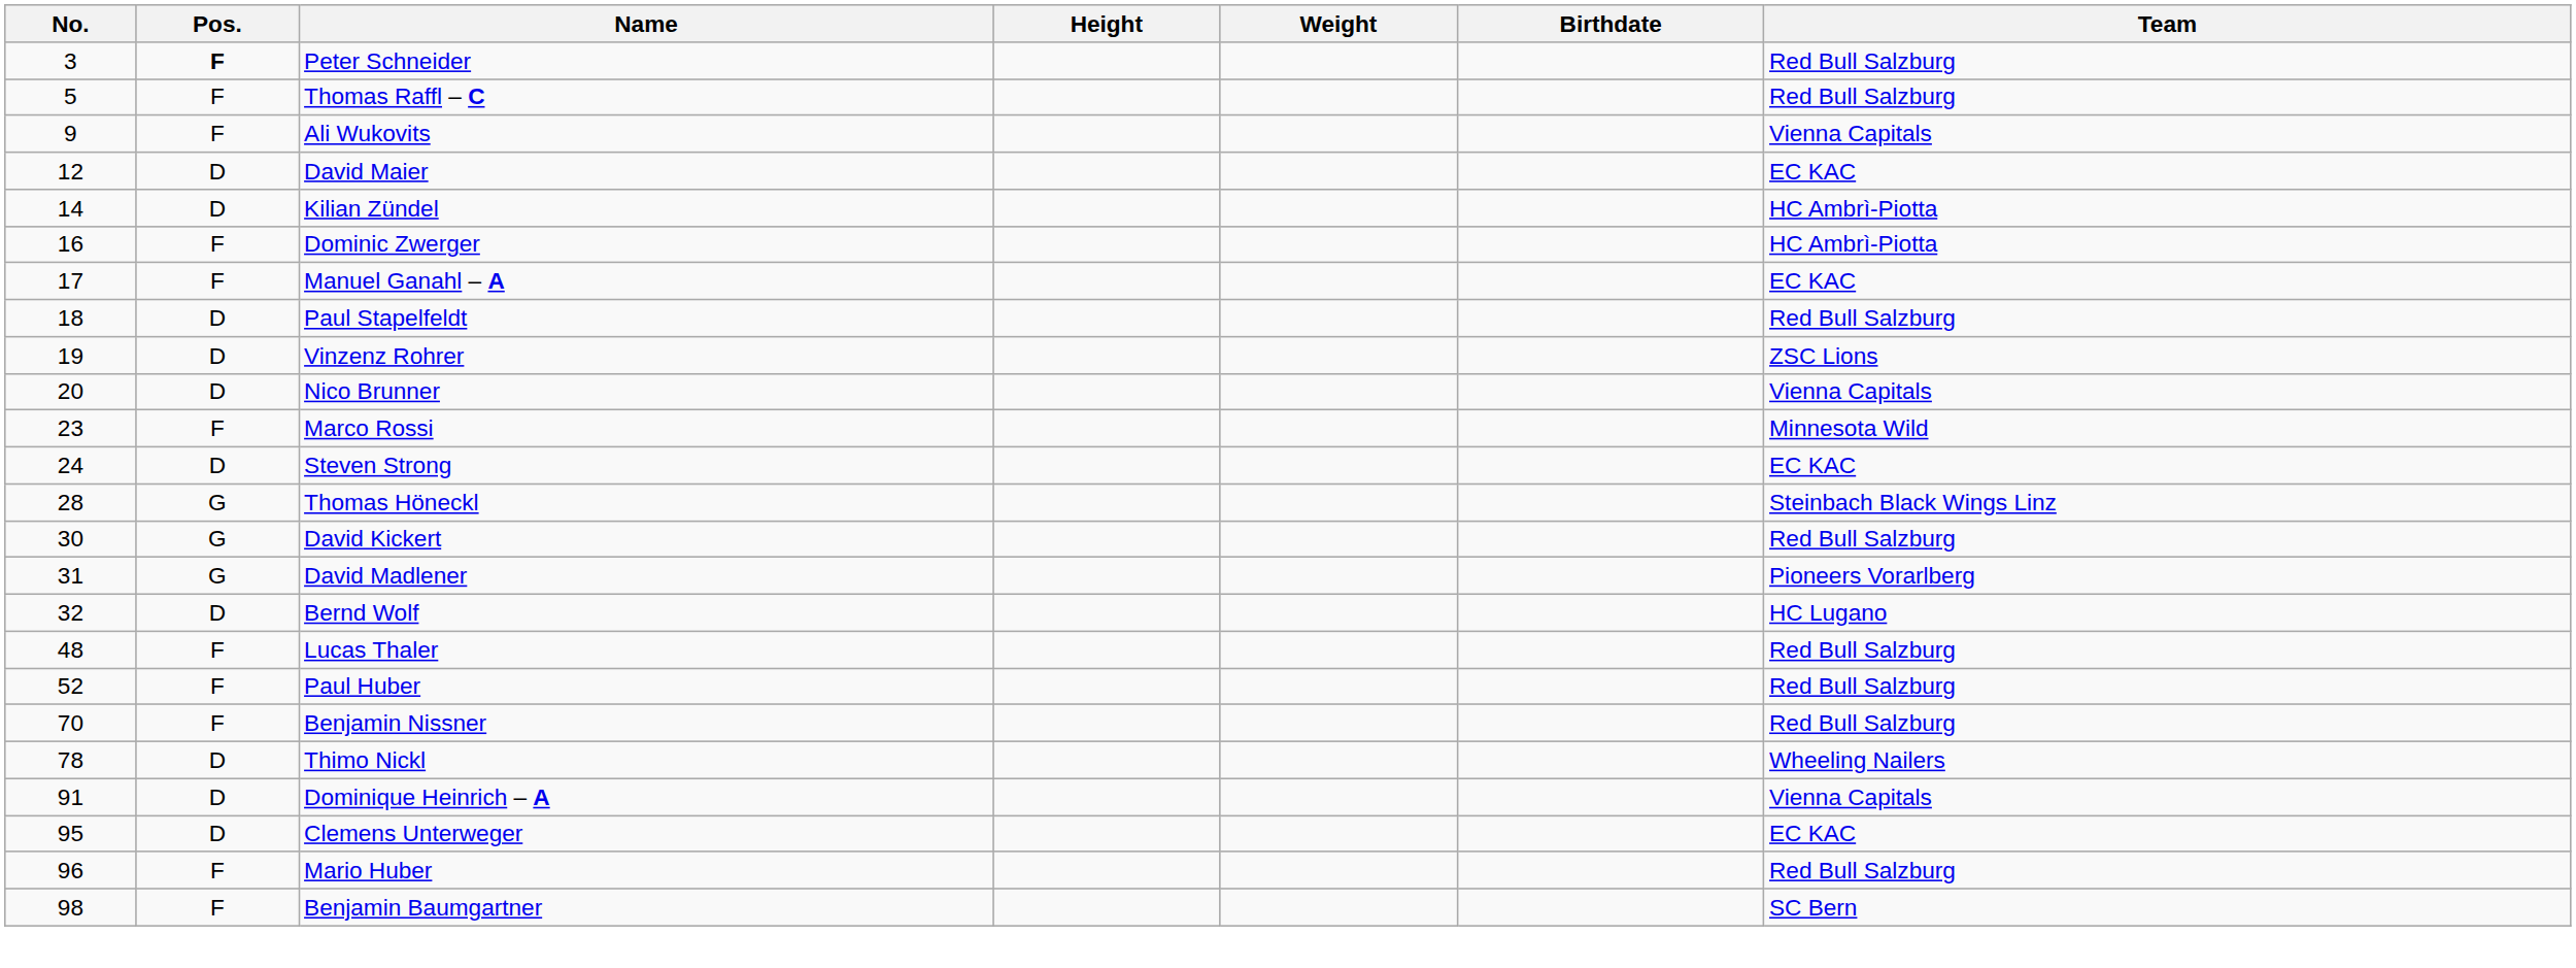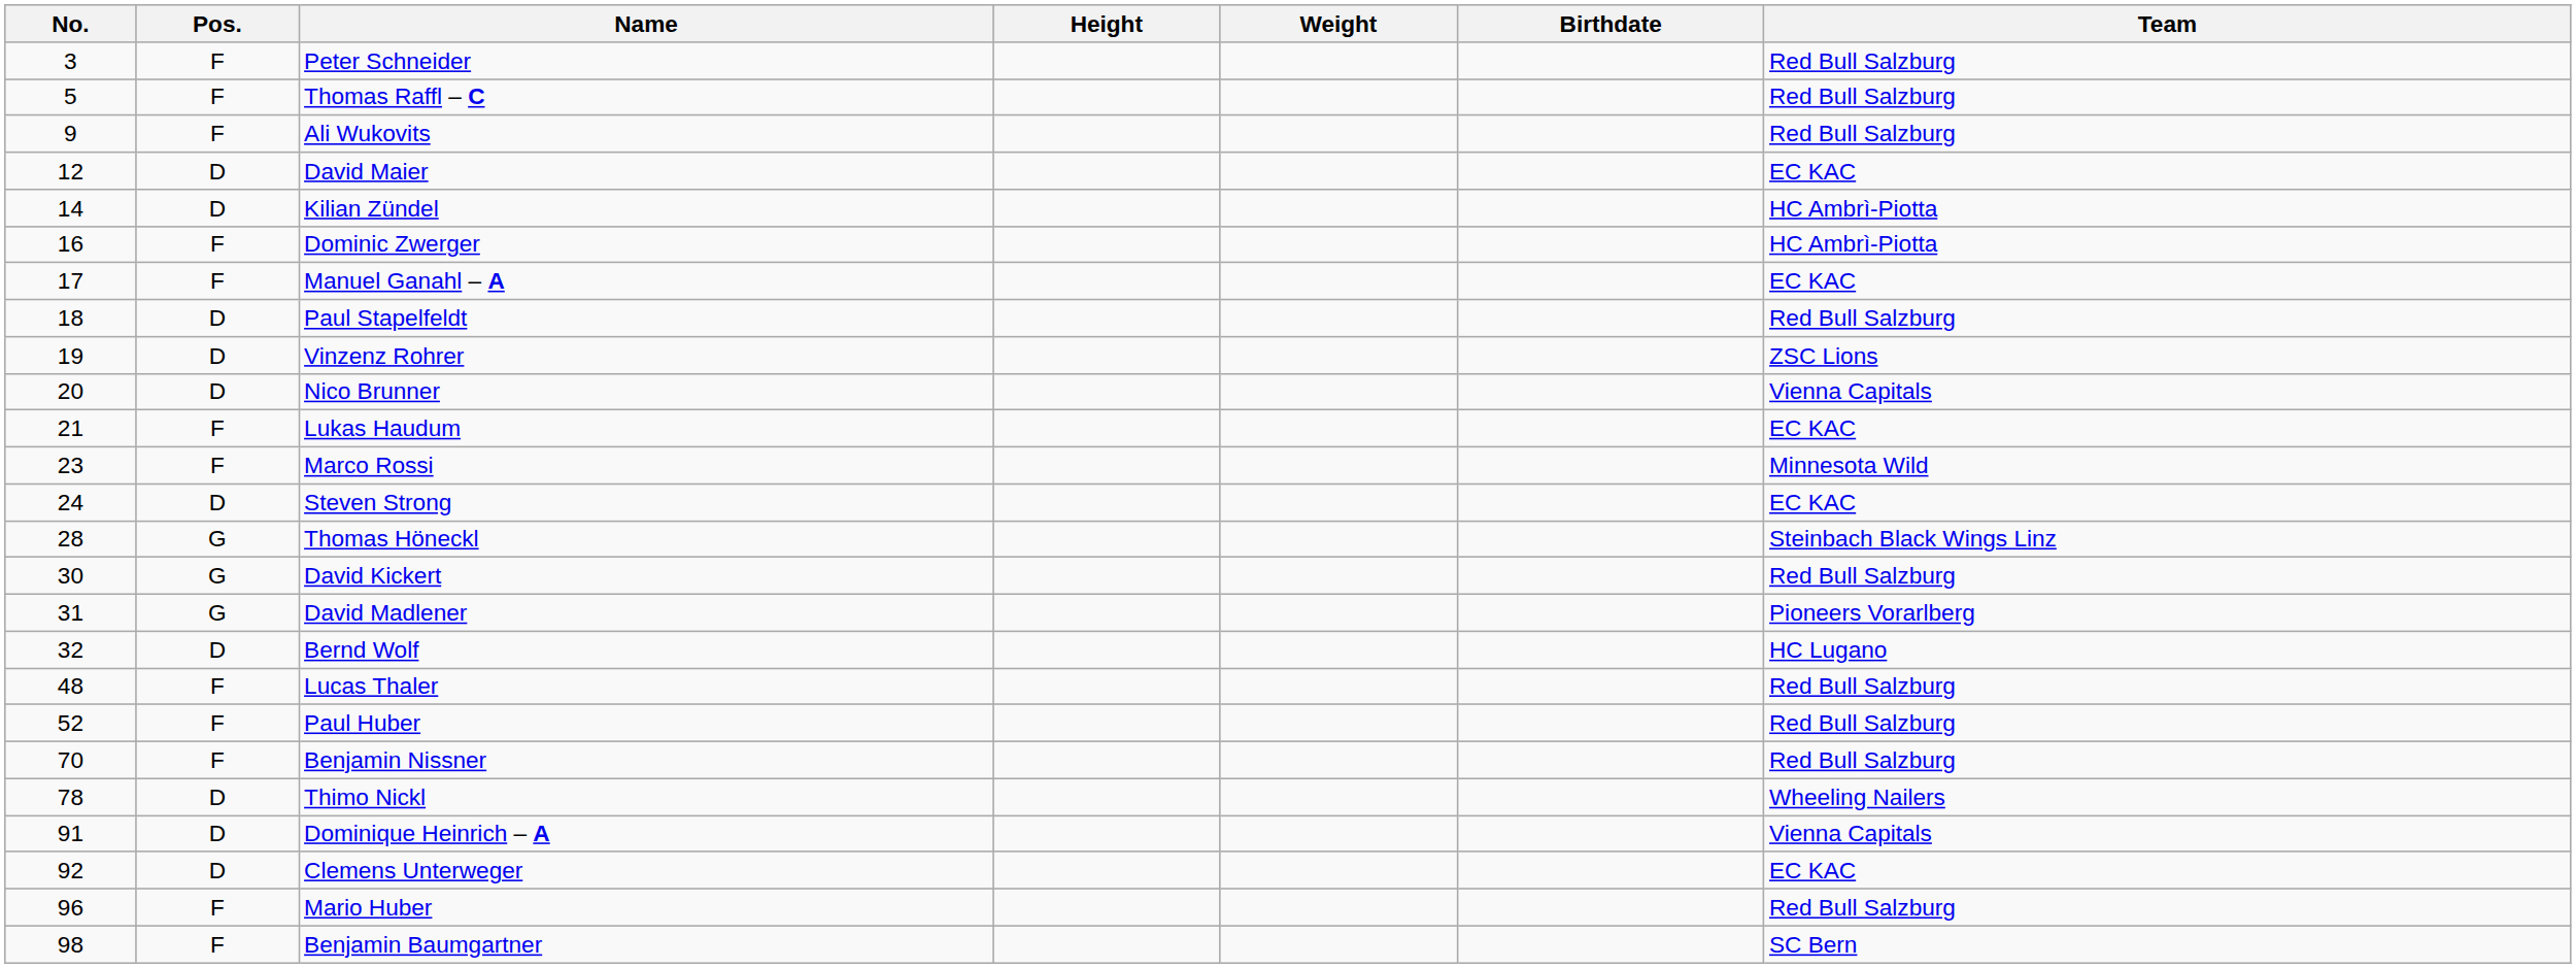 <table width="80%" class="wikitable sortable" style="font-size: 90%; text-align: center;">
 <tr>
 <th>No.</th>
 <th>Pos.</th>
 <th>Name</th>
 <th>Height</th>
 <th>Weight</th>
 <th>Birthdate</th>
 <th>Team</th>
 </tr>
 <tr>
 <td>3</td>
-<td><strong>F</strong></td>
+<td>F</td>
 <td align=left><a href='#'>Peter Schneider</a></td>
 <td></td>
 <td></td>
 <td></td>
 <td style="text-align:left;"> <a href='#'>Red Bull Salzburg</a></td>
 </tr>
 <tr>
 <td>5</td>
 <td>F</td>
 <td align=left><a href='#'>Thomas Raffl</a> – <strong><a href='#'>C</a></strong></td>
 <td></td>
 <td></td>
 <td></td>
 <td style="text-align:left;"> <a href='#'>Red Bull Salzburg</a></td>
 </tr>
 <tr>
 <td>9</td>
 <td>F</td>
 <td align=left><a href='#'>Ali Wukovits</a></td>
 <td></td>
 <td></td>
 <td></td>
-<td style="text-align:left;"> <a href='#'>Vienna Capitals</a></td>
+<td style="text-align:left;"> <a href='#'>Red Bull Salzburg</a></td>
 </tr>
 <tr>
 <td>12</td>
 <td>D</td>
 <td align=left><a href='#'>David Maier</a></td>
 <td></td>
 <td></td>
 <td></td>
 <td style="text-align:left;"> <a href='#'>EC KAC</a></td>
 </tr>
 <tr>
 <td>14</td>
 <td>D</td>
 <td align=left><a href='#'>Kilian Zündel</a></td>
 <td></td>
 <td></td>
 <td></td>
 <td style="text-align:left;"> <a href='#'>HC Ambrì-Piotta</a></td>
 </tr>
 <tr>
 <td>16</td>
 <td>F</td>
 <td align=left><a href='#'>Dominic Zwerger</a></td>
 <td></td>
 <td></td>
 <td></td>
 <td style="text-align:left;"> <a href='#'>HC Ambrì-Piotta</a></td>
 </tr>
 <tr>
 <td>17</td>
 <td>F</td>
 <td align=left><a href='#'>Manuel Ganahl</a> – <strong><a href='#'>A</a></strong></td>
 <td></td>
 <td></td>
 <td></td>
 <td style="text-align:left;"> <a href='#'>EC KAC</a></td>
 </tr>
 <tr>
 <td>18</td>
 <td>D</td>
 <td align=left><a href='#'>Paul Stapelfeldt</a></td>
 <td></td>
 <td></td>
 <td></td>
 <td style="text-align:left;"> <a href='#'>Red Bull Salzburg</a></td>
 </tr>
 <tr>
 <td>19</td>
 <td>D</td>
 <td align=left><a href='#'>Vinzenz Rohrer</a></td>
 <td></td>
 <td></td>
 <td></td>
 <td style="text-align:left;"> <a href='#'>ZSC Lions</a></td>
 </tr>
 <tr>
 <td>20</td>
 <td>D</td>
 <td align=left><a href='#'>Nico Brunner</a></td>
 <td></td>
 <td></td>
 <td></td>
 <td style="text-align:left;"> <a href='#'>Vienna Capitals</a></td>
+</tr>
+<tr>
+<td>21</td>
+<td>F</td>
+<td align=left><a href='#'>Lukas Haudum</a></td>
+<td></td>
+<td></td>
+<td></td>
+<td style="text-align:left;"> <a href='#'>EC KAC</a></td>
 </tr>
 <tr>
 <td>23</td>
 <td>F</td>
 <td align=left><a href='#'>Marco Rossi</a></td>
 <td></td>
 <td></td>
 <td></td>
 <td style="text-align:left;"> <a href='#'>Minnesota Wild</a></td>
 </tr>
 <tr>
 <td>24</td>
 <td>D</td>
 <td align=left><a href='#'>Steven Strong</a></td>
 <td></td>
 <td></td>
 <td></td>
 <td style="text-align:left;"> <a href='#'>EC KAC</a></td>
 </tr>
 <tr>
 <td>28</td>
 <td>G</td>
 <td align=left><a href='#'>Thomas Höneckl</a></td>
 <td></td>
 <td></td>
 <td></td>
 <td style="text-align:left;"> <a href='#'>Steinbach Black Wings Linz</a></td>
 </tr>
 <tr>
 <td>30</td>
 <td>G</td>
 <td align=left><a href='#'>David Kickert</a></td>
 <td></td>
 <td></td>
 <td></td>
 <td style="text-align:left;"> <a href='#'>Red Bull Salzburg</a></td>
 </tr>
 <tr>
 <td>31</td>
 <td>G</td>
 <td align=left><a href='#'>David Madlener</a></td>
 <td></td>
 <td></td>
 <td></td>
 <td style="text-align:left;"> <a href='#'>Pioneers Vorarlberg</a></td>
 </tr>
 <tr>
 <td>32</td>
 <td>D</td>
 <td align=left><a href='#'>Bernd Wolf</a></td>
 <td></td>
 <td></td>
 <td></td>
 <td style="text-align:left;"> <a href='#'>HC Lugano</a></td>
 </tr>
 <tr>
 <td>48</td>
 <td>F</td>
 <td align=left><a href='#'>Lucas Thaler</a></td>
 <td></td>
 <td></td>
 <td></td>
 <td style="text-align:left;"> <a href='#'>Red Bull Salzburg</a></td>
 </tr>
 <tr>
 <td>52</td>
 <td>F</td>
 <td align=left><a href='#'>Paul Huber</a></td>
 <td></td>
 <td></td>
 <td></td>
 <td style="text-align:left;"> <a href='#'>Red Bull Salzburg</a></td>
 </tr>
 <tr>
 <td>70</td>
 <td>F</td>
 <td align=left><a href='#'>Benjamin Nissner</a></td>
 <td></td>
 <td></td>
 <td></td>
 <td style="text-align:left;"> <a href='#'>Red Bull Salzburg</a></td>
 </tr>
 <tr>
 <td>78</td>
 <td>D</td>
 <td align=left><a href='#'>Thimo Nickl</a></td>
 <td></td>
 <td></td>
 <td></td>
 <td style="text-align:left;"> <a href='#'>Wheeling Nailers</a></td>
 </tr>
 <tr>
 <td>91</td>
 <td>D</td>
 <td align=left><a href='#'>Dominique Heinrich</a> – <strong><a href='#'>A</a></strong></td>
 <td></td>
 <td></td>
 <td></td>
 <td style="text-align:left;"> <a href='#'>Vienna Capitals</a></td>
 </tr>
 <tr>
-<td>95</td>
+<td>92</td>
 <td>D</td>
 <td align=left><a href='#'>Clemens Unterweger</a></td>
 <td></td>
 <td></td>
 <td></td>
 <td style="text-align:left;"> <a href='#'>EC KAC</a></td>
 </tr>
 <tr>
 <td>96</td>
 <td>F</td>
 <td align=left><a href='#'>Mario Huber</a></td>
 <td></td>
 <td></td>
 <td></td>
 <td style="text-align:left;"> <a href='#'>Red Bull Salzburg</a></td>
 </tr>
 <tr>
 <td>98</td>
 <td>F</td>
 <td align=left><a href='#'>Benjamin Baumgartner</a></td>
 <td></td>
 <td></td>
 <td></td>
 <td style="text-align:left;"> <a href='#'>SC Bern</a></td>
 </tr>
 </table>
